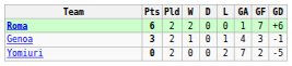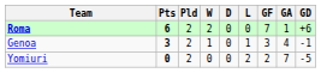 <table class="wikitable" style="text-align:center;">
 <tr>
 <th width=200>Team</th>
 <th width=20>Pts</th>
 <th width=20>Pld</th>
 <th width=20>W</th>
 <th width=20>D</th>
 <th width=20>L</th>
+<th width=20>GF</th>
 <th width=20>GA</th>
-<th width=20>GF</th>
 <th width=20>GD</th>
 </tr>
 <tr style="background:#ccffcc">
 <td style="text-align:left"><strong> <a href='#'>Roma</a></strong></td>
 <td><strong>6</strong></td>
 <td>2</td>
 <td>2</td>
 <td>0</td>
 <td>0</td>
+<td>7</td>
 <td>1</td>
-<td>7</td>
 <td>+6</td>
 </tr>
 <tr>
 <td style="text-align:left"> <a href='#'>Genoa</a></td>
 <td><strong>3</strong></td>
 <td>2</td>
 <td>1</td>
 <td>0</td>
 <td>1</td>
+<td>3</td>
 <td>4</td>
-<td>3</td>
 <td>-1</td>
 </tr>
 <tr>
 <td style="text-align:left"> <a href='#'>Yomiuri</a></td>
 <td><strong>0</strong></td>
 <td>2</td>
 <td>0</td>
 <td>0</td>
 <td>2</td>
+<td>2</td>
 <td>7</td>
-<td>2</td>
 <td>-5</td>
 </tr>
 </table>
